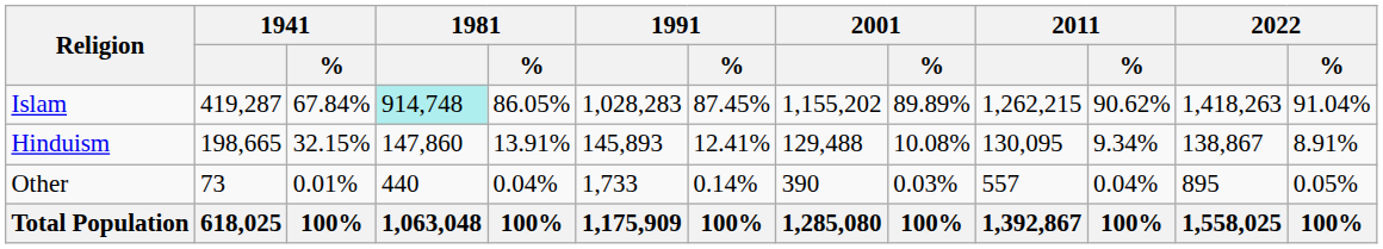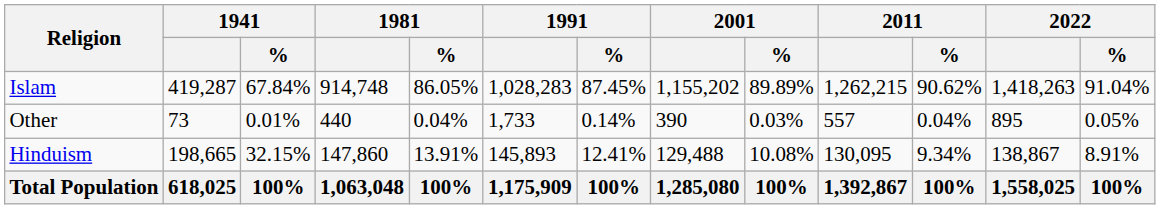 <table class="wikitable sortable">
 <tr>
 <th rowspan="2">Religion</th>
 <th colspan="2">1941</th>
 <th colspan="2">1981</th>
 <th colspan="2">1991</th>
 <th colspan="2">2001</th>
 <th colspan="2">2011</th>
 <th colspan="2">2022</th>
 </tr>
 <tr>
 <th></th>
 <th>%</th>
 <th></th>
 <th>%</th>
 <th></th>
 <th>%</th>
 <th></th>
 <th>%</th>
 <th></th>
 <th>%</th>
 <th></th>
 <th>%</th>
 </tr>
 <tr>
 <td><a href='#'>Islam</a> </td>
 <td>419,287</td>
 <td>67.84%</td>
-<td style="background: paleturquoise;">914,748</td>
+<td>914,748</td>
 <td>86.05%</td>
 <td>1,028,283</td>
 <td>87.45%</td>
 <td>1,155,202</td>
 <td>89.89%</td>
 <td>1,262,215</td>
 <td>90.62%</td>
 <td>1,418,263</td>
 <td>91.04%</td>
+</tr>
+<tr>
+<td>Other</td>
+<td>73</td>
+<td>0.01%</td>
+<td>440</td>
+<td>0.04%</td>
+<td>1,733</td>
+<td>0.14%</td>
+<td>390</td>
+<td>0.03%</td>
+<td>557</td>
+<td>0.04%</td>
+<td>895</td>
+<td>0.05%</td>
 </tr>
 <tr>
 <td><a href='#'>Hinduism</a> </td>
 <td>198,665</td>
 <td>32.15%</td>
 <td>147,860</td>
 <td>13.91%</td>
 <td>145,893</td>
 <td>12.41%</td>
 <td>129,488</td>
 <td>10.08%</td>
 <td>130,095</td>
 <td>9.34%</td>
 <td>138,867</td>
 <td>8.91%</td>
 </tr>
 <tr>
-<td>Other</td>
-<td>73</td>
-<td>0.01%</td>
-<td>440</td>
-<td>0.04%</td>
-<td>1,733</td>
-<td>0.14%</td>
-<td>390</td>
-<td>0.03%</td>
-<td>557</td>
-<td>0.04%</td>
-<td>895</td>
-<td>0.05%</td>
-</tr>
-<tr>
 <th>Total Population</th>
 <th>618,025</th>
 <th>100%</th>
 <th><strong>1,063,048</strong></th>
 <th>100%</th>
 <th>1,175,909</th>
 <th>100%</th>
 <th>1,285,080</th>
 <th>100%</th>
 <th>1,392,867</th>
 <th>100%</th>
 <th>1,558,025</th>
 <th>100%</th>
 </tr>
 </table>
